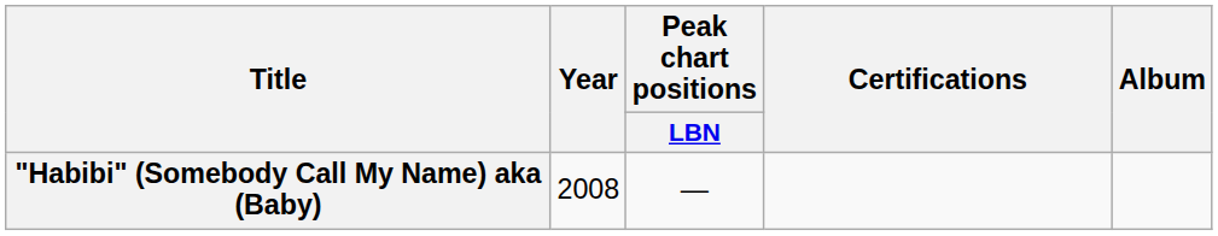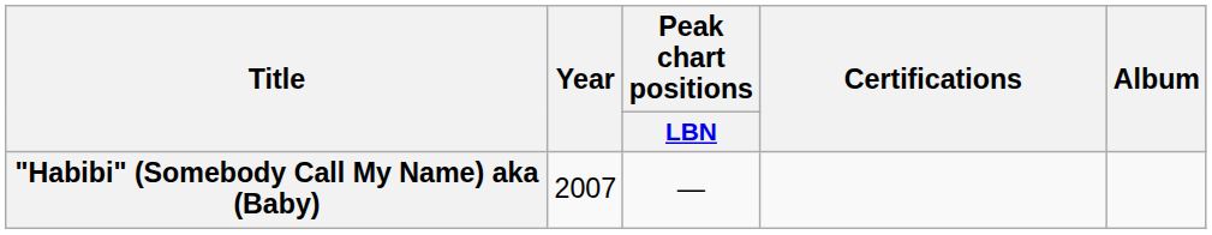 <table class="wikitable plainrowheaders" style="text-align: center;">
 <tr>
 <th scope="col" rowspan="2" style="width:19em;">Title</th>
 <th scope="col" rowspan="2">Year</th>
 <th scope="col" colspan="1">Peak chart positions</th>
 <th scope="col" rowspan="2" style="width:12em;">Certifications</th>
 <th rowspan="2">Album</th>
 </tr>
 <tr>
 <th scope="col" style="width:3em;font-size:90%;"><a href='#'>LBN</a><br></th>
 </tr>
 <tr>
 <th scope="row">"Habibi" (Somebody Call My Name) aka (Baby)<br></th>
-<td>2008</td>
+<td>2007</td>
 <td>—</td>
 <td></td>
 <td></td>
 </tr>
 </table>
